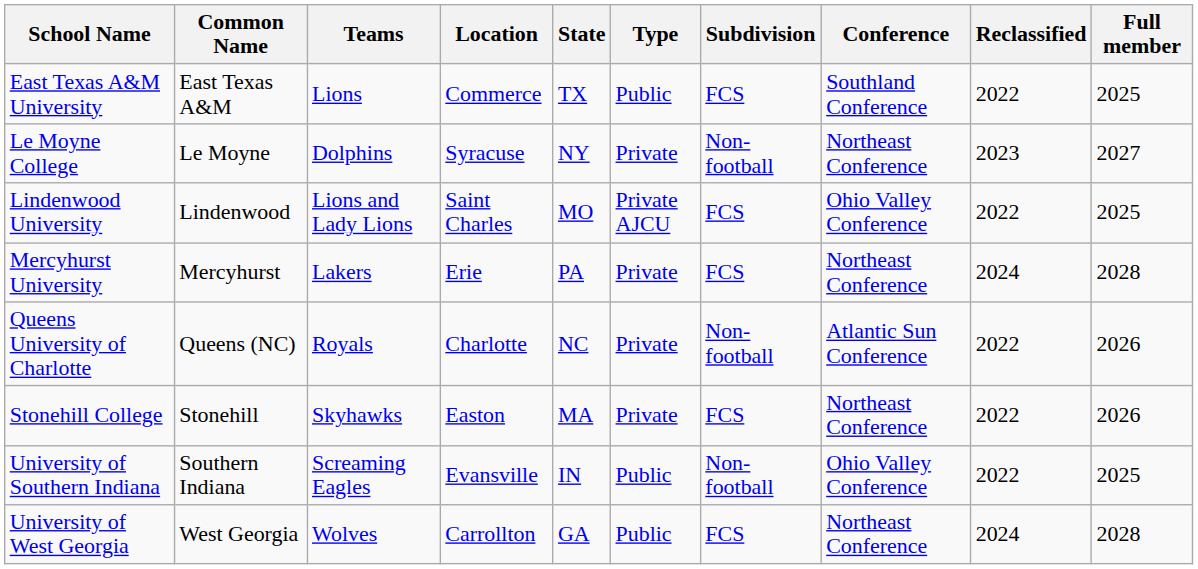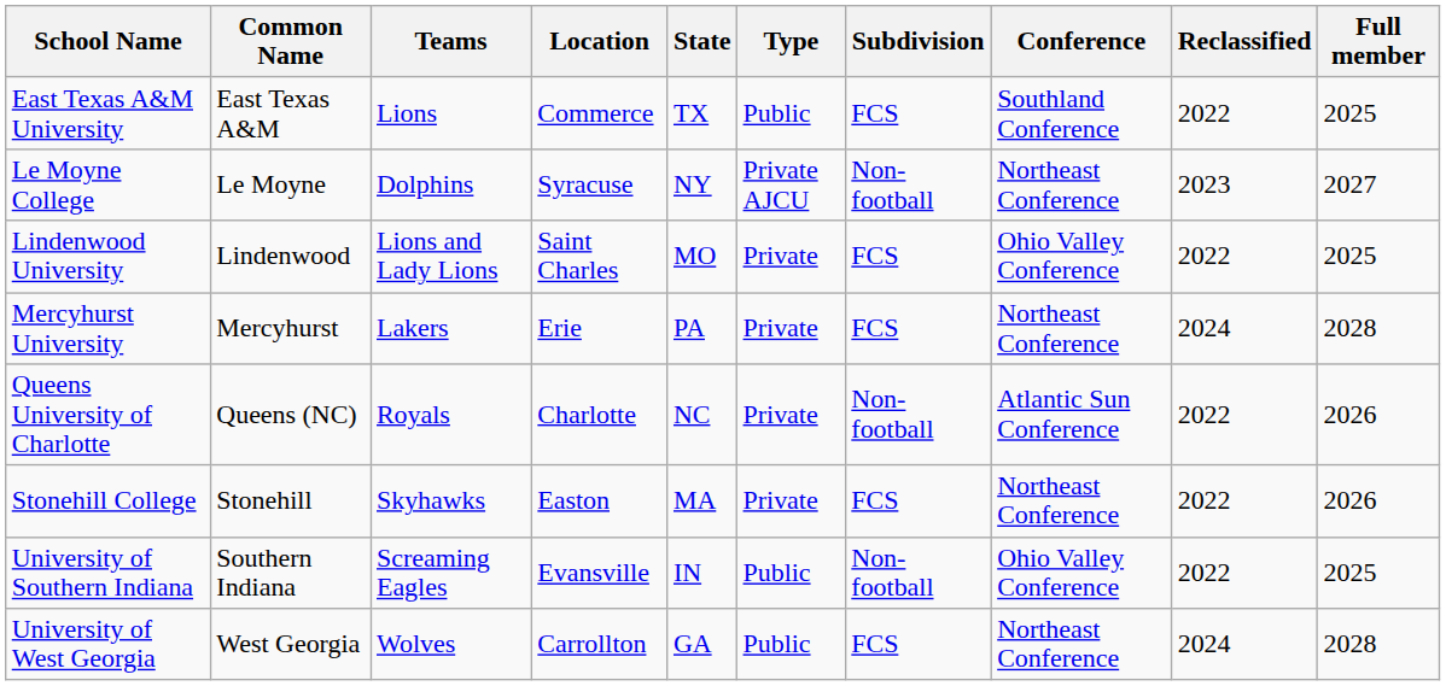 <table class="wikitable sortable mw-collapsible">
 <tr>
 <th>School Name</th>
 <th>Common Name</th>
 <th>Teams</th>
 <th>Location</th>
 <th>State</th>
 <th>Type</th>
 <th>Subdivision</th>
 <th>Conference</th>
 <th>Reclassified</th>
 <th>Full member</th>
 </tr>
 <tr>
 <td><a href='#'>East Texas A&M University</a></td>
 <td>East Texas A&M</td>
 <td><a href='#'>Lions</a></td>
 <td><a href='#'>Commerce</a></td>
 <td><a href='#'>TX</a></td>
 <td><a href='#'>Public</a></td>
 <td><a href='#'>FCS</a></td>
 <td><a href='#'>Southland Conference</a></td>
 <td>2022</td>
 <td>2025</td>
 </tr>
 <tr>
 <td><a href='#'>Le Moyne College</a></td>
 <td>Le Moyne</td>
 <td><a href='#'>Dolphins</a></td>
 <td><a href='#'>Syracuse</a></td>
 <td><a href='#'>NY</a></td>
-<td><a href='#'>Private</a></td>
+<td><a href='#'>Private</a> <a href='#'>AJCU</a></td>
 <td><a href='#'>Non-football</a></td>
 <td><a href='#'>Northeast Conference</a></td>
 <td>2023</td>
 <td>2027</td>
 </tr>
 <tr>
 <td><a href='#'>Lindenwood University</a></td>
 <td>Lindenwood</td>
 <td><a href='#'>Lions and Lady Lions</a></td>
 <td><a href='#'>Saint Charles</a></td>
 <td><a href='#'>MO</a></td>
-<td><a href='#'>Private</a> <a href='#'>AJCU</a></td>
+<td><a href='#'>Private</a></td>
 <td><a href='#'>FCS</a></td>
 <td><a href='#'>Ohio Valley Conference</a></td>
 <td>2022</td>
 <td>2025</td>
 </tr>
 <tr>
 <td><a href='#'>Mercyhurst University</a></td>
 <td>Mercyhurst</td>
 <td><a href='#'>Lakers</a></td>
 <td><a href='#'>Erie</a></td>
 <td><a href='#'>PA</a></td>
 <td><a href='#'>Private</a></td>
 <td><a href='#'>FCS</a></td>
 <td><a href='#'>Northeast Conference</a></td>
 <td>2024</td>
 <td>2028</td>
 </tr>
 <tr>
 <td><a href='#'>Queens University of Charlotte</a></td>
 <td>Queens (NC)</td>
 <td><a href='#'>Royals</a></td>
 <td><a href='#'>Charlotte</a></td>
 <td><a href='#'>NC</a></td>
 <td><a href='#'>Private</a></td>
 <td><a href='#'>Non-football</a></td>
 <td><a href='#'>Atlantic Sun Conference</a></td>
 <td>2022</td>
 <td>2026</td>
 </tr>
 <tr>
 <td><a href='#'>Stonehill College</a></td>
 <td>Stonehill</td>
 <td><a href='#'>Skyhawks</a></td>
 <td><a href='#'>Easton</a></td>
 <td><a href='#'>MA</a></td>
 <td><a href='#'>Private</a></td>
 <td><a href='#'>FCS</a></td>
 <td><a href='#'>Northeast Conference</a></td>
 <td>2022</td>
 <td>2026</td>
 </tr>
 <tr>
 <td><a href='#'>University of Southern Indiana</a></td>
 <td>Southern Indiana</td>
 <td><a href='#'>Screaming Eagles</a></td>
 <td><a href='#'>Evansville</a></td>
 <td><a href='#'>IN</a></td>
 <td><a href='#'>Public</a></td>
 <td><a href='#'>Non-football</a></td>
 <td><a href='#'>Ohio Valley Conference</a></td>
 <td>2022</td>
 <td>2025</td>
 </tr>
 <tr>
 <td><a href='#'>University of West Georgia</a></td>
 <td>West Georgia</td>
 <td><a href='#'>Wolves</a></td>
 <td><a href='#'>Carrollton</a></td>
 <td><a href='#'>GA</a></td>
 <td><a href='#'>Public</a></td>
 <td><a href='#'>FCS</a></td>
 <td><a href='#'>Northeast Conference</a></td>
 <td>2024</td>
 <td>2028</td>
 </tr>
 </table>
